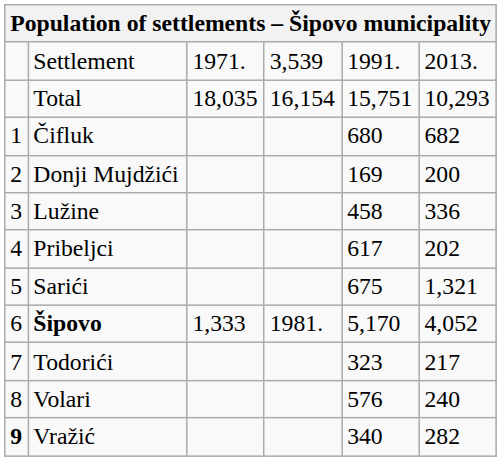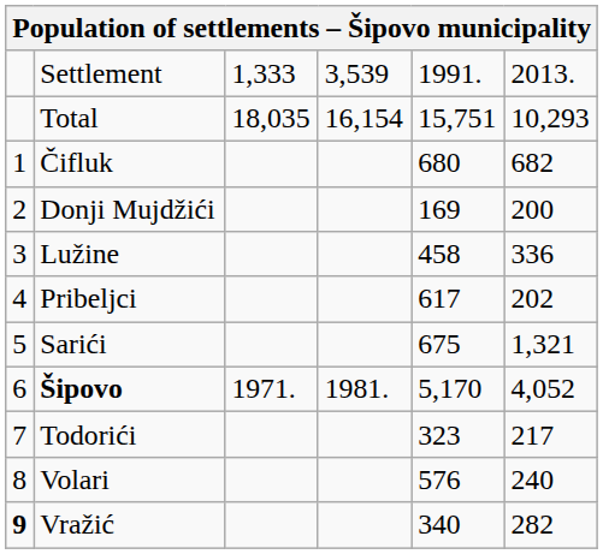 <table class="wikitable">
 <tr>
 <th colspan="6">Population of settlements – Šipovo municipality</th>
 </tr>
 <tr>
 <td></td>
 <td>Settlement</td>
-<td>1971.</td>
+<td>1,333</td>
 <td>3,539</td>
 <td>1991.</td>
 <td>2013.</td>
 </tr>
 <tr>
 <td></td>
 <td>Total</td>
 <td>18,035</td>
 <td>16,154</td>
 <td>15,751</td>
 <td>10,293</td>
 </tr>
 <tr>
 <td>1</td>
 <td>Čifluk</td>
 <td></td>
 <td></td>
 <td>680</td>
 <td>682</td>
 </tr>
 <tr>
 <td>2</td>
 <td>Donji Mujdžići</td>
 <td></td>
 <td></td>
 <td>169</td>
 <td>200</td>
 </tr>
 <tr>
 <td>3</td>
 <td>Lužine</td>
 <td></td>
 <td></td>
 <td>458</td>
 <td>336</td>
 </tr>
 <tr>
 <td>4</td>
 <td>Pribeljci</td>
 <td></td>
 <td></td>
 <td>617</td>
 <td>202</td>
 </tr>
 <tr>
 <td>5</td>
 <td>Sarići</td>
 <td></td>
 <td></td>
 <td>675</td>
 <td>1,321</td>
 </tr>
 <tr>
 <td>6</td>
 <td><strong>Šipovo</strong></td>
-<td>1,333</td>
+<td>1971.</td>
 <td>1981.</td>
 <td>5,170</td>
 <td>4,052</td>
 </tr>
 <tr>
 <td>7</td>
 <td>Todorići</td>
 <td></td>
 <td></td>
 <td>323</td>
 <td>217</td>
 </tr>
 <tr>
 <td>8</td>
 <td>Volari</td>
 <td></td>
 <td></td>
 <td>576</td>
 <td>240</td>
 </tr>
 <tr>
 <td><strong>9</strong></td>
 <td>Vražić</td>
 <td></td>
 <td></td>
 <td>340</td>
 <td>282</td>
 </tr>
 </table>
